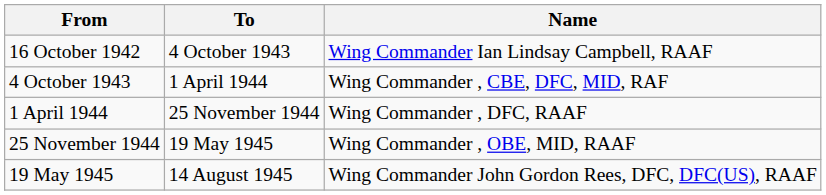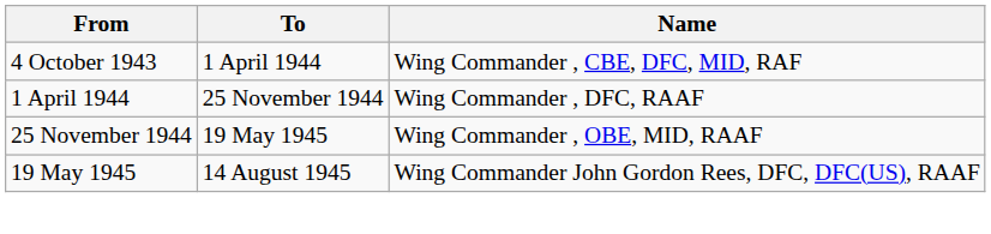 <table class="wikitable">
 <tr>
 <th>From</th>
 <th>To</th>
 <th>Name</th>
-</tr>
-<tr>
-<td>16 October 1942</td>
-<td>4 October 1943</td>
-<td><a href='#'>Wing Commander</a> Ian Lindsay Campbell, RAAF</td>
 </tr>
 <tr>
 <td>4 October 1943</td>
 <td>1 April 1944</td>
 <td>Wing Commander , <a href='#'>CBE</a>, <a href='#'>DFC</a>, <a href='#'>MID</a>, RAF</td>
 </tr>
 <tr>
 <td>1 April 1944</td>
 <td>25 November 1944</td>
 <td>Wing Commander , DFC, RAAF</td>
 </tr>
 <tr>
 <td>25 November 1944</td>
 <td>19 May 1945</td>
 <td>Wing Commander , <a href='#'>OBE</a>, MID, RAAF</td>
 </tr>
 <tr>
 <td>19 May 1945</td>
 <td>14 August 1945</td>
 <td>Wing Commander John Gordon Rees, DFC, <a href='#'>DFC(US)</a>, RAAF</td>
 </tr>
 </table>
